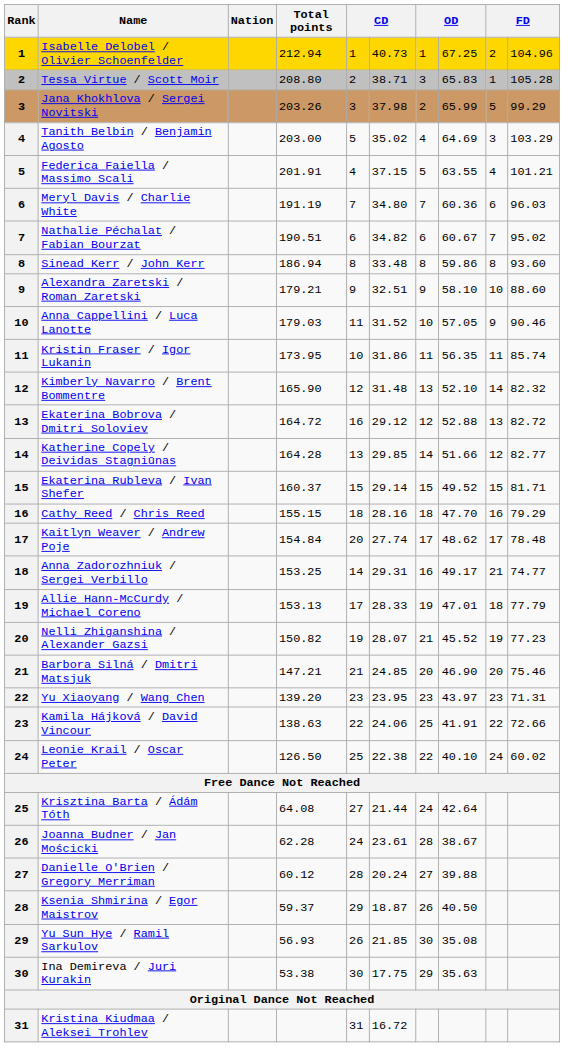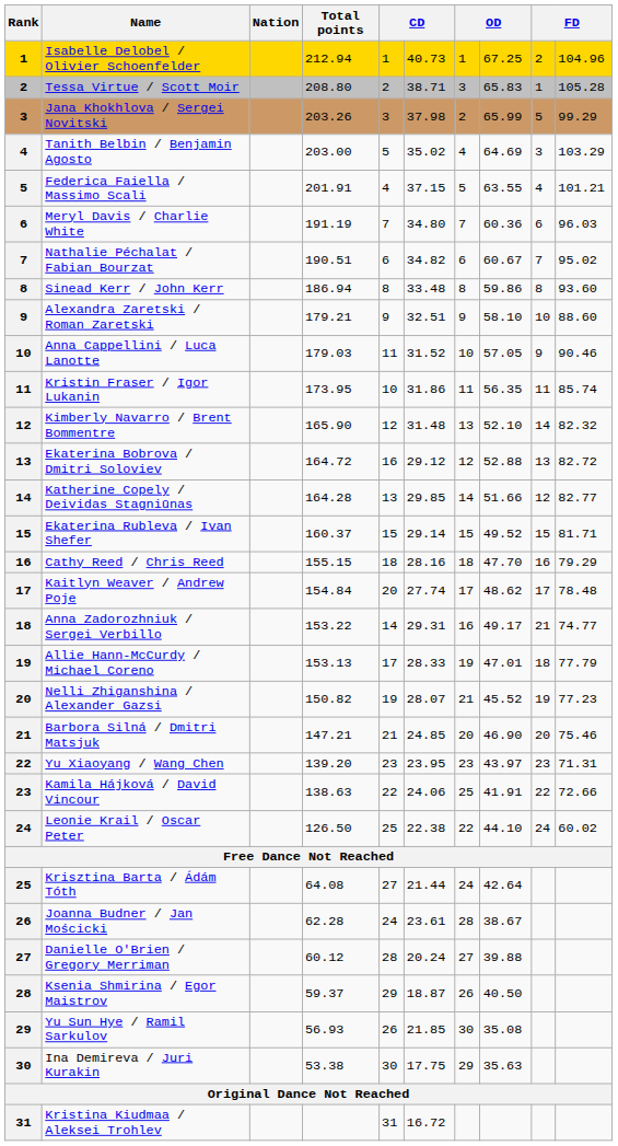 <table class="wikitable sortable">
 <tr>
 <th>Rank</th>
 <th>Name</th>
 <th>Nation</th>
 <th>Total points</th>
 <th colspan="2" width="80px"><a href='#'>CD</a></th>
 <th colspan="2" width="80px"><a href='#'>OD</a></th>
 <th colspan="2" width="80px"><a href='#'>FD</a></th>
 </tr>
 <tr bgcolor=gold>
 <td align=center><strong>1</strong></td>
 <td><a href='#'>Isabelle Delobel</a> / <a href='#'>Olivier Schoenfelder</a></td>
 <td></td>
 <td>212.94</td>
 <td>1</td>
 <td>40.73</td>
 <td>1</td>
 <td>67.25</td>
 <td>2</td>
 <td>104.96</td>
 </tr>
 <tr bgcolor=silver>
 <td align=center><strong>2</strong></td>
 <td><a href='#'>Tessa Virtue</a> / <a href='#'>Scott Moir</a></td>
 <td></td>
 <td>208.80</td>
 <td>2</td>
 <td>38.71</td>
 <td>3</td>
 <td>65.83</td>
 <td>1</td>
 <td>105.28</td>
 </tr>
 <tr bgcolor=cc9966>
 <td align=center><strong>3</strong></td>
 <td><a href='#'>Jana Khokhlova</a> / <a href='#'>Sergei Novitski</a></td>
 <td></td>
 <td>203.26</td>
 <td>3</td>
 <td>37.98</td>
 <td>2</td>
 <td>65.99</td>
 <td>5</td>
 <td>99.29</td>
 </tr>
 <tr>
 <th>4</th>
 <td><a href='#'>Tanith Belbin</a> / <a href='#'>Benjamin Agosto</a></td>
 <td></td>
 <td>203.00</td>
 <td>5</td>
 <td>35.02</td>
 <td>4</td>
 <td>64.69</td>
 <td>3</td>
 <td>103.29</td>
 </tr>
 <tr>
 <th>5</th>
 <td><a href='#'>Federica Faiella</a> / <a href='#'>Massimo Scali</a></td>
 <td></td>
 <td>201.91</td>
 <td>4</td>
 <td>37.15</td>
 <td>5</td>
 <td>63.55</td>
 <td>4</td>
 <td>101.21</td>
 </tr>
 <tr>
 <th>6</th>
 <td><a href='#'>Meryl Davis</a> / <a href='#'>Charlie White</a></td>
 <td></td>
 <td>191.19</td>
 <td>7</td>
 <td>34.80</td>
 <td>7</td>
 <td>60.36</td>
 <td>6</td>
 <td>96.03</td>
 </tr>
 <tr>
 <th>7</th>
 <td><a href='#'>Nathalie Péchalat</a> / <a href='#'>Fabian Bourzat</a></td>
 <td></td>
 <td>190.51</td>
 <td>6</td>
 <td>34.82</td>
 <td>6</td>
 <td>60.67</td>
 <td>7</td>
 <td>95.02</td>
 </tr>
 <tr>
 <th>8</th>
 <td><a href='#'>Sinead Kerr</a> / <a href='#'>John Kerr</a></td>
 <td></td>
 <td>186.94</td>
 <td>8</td>
 <td>33.48</td>
 <td>8</td>
 <td>59.86</td>
 <td>8</td>
 <td>93.60</td>
 </tr>
 <tr>
 <th>9</th>
 <td><a href='#'>Alexandra Zaretski</a> / <a href='#'>Roman Zaretski</a></td>
 <td></td>
 <td>179.21</td>
 <td>9</td>
 <td>32.51</td>
 <td>9</td>
 <td>58.10</td>
 <td>10</td>
 <td>88.60</td>
 </tr>
 <tr>
 <th>10</th>
 <td><a href='#'>Anna Cappellini</a> / <a href='#'>Luca Lanotte</a></td>
 <td></td>
 <td>179.03</td>
 <td>11</td>
 <td>31.52</td>
 <td>10</td>
 <td>57.05</td>
 <td>9</td>
 <td>90.46</td>
 </tr>
 <tr>
 <th>11</th>
 <td><a href='#'>Kristin Fraser</a> / <a href='#'>Igor Lukanin</a></td>
 <td></td>
 <td>173.95</td>
 <td>10</td>
 <td>31.86</td>
 <td>11</td>
 <td>56.35</td>
 <td>11</td>
 <td>85.74</td>
 </tr>
 <tr>
 <th>12</th>
 <td><a href='#'>Kimberly Navarro</a> / <a href='#'>Brent Bommentre</a></td>
 <td></td>
 <td>165.90</td>
 <td>12</td>
 <td>31.48</td>
 <td>13</td>
 <td>52.10</td>
 <td>14</td>
 <td>82.32</td>
 </tr>
 <tr>
 <th>13</th>
 <td><a href='#'>Ekaterina Bobrova</a> / <a href='#'>Dmitri Soloviev</a></td>
 <td></td>
 <td>164.72</td>
 <td>16</td>
 <td>29.12</td>
 <td>12</td>
 <td>52.88</td>
 <td>13</td>
 <td>82.72</td>
 </tr>
 <tr>
 <th>14</th>
 <td><a href='#'>Katherine Copely</a> / <a href='#'>Deividas Stagniūnas</a></td>
 <td></td>
 <td>164.28</td>
 <td>13</td>
 <td>29.85</td>
 <td>14</td>
 <td>51.66</td>
 <td>12</td>
 <td>82.77</td>
 </tr>
 <tr>
 <th>15</th>
 <td><a href='#'>Ekaterina Rubleva</a> / <a href='#'>Ivan Shefer</a></td>
 <td></td>
 <td>160.37</td>
 <td>15</td>
 <td>29.14</td>
 <td>15</td>
 <td>49.52</td>
 <td>15</td>
 <td>81.71</td>
 </tr>
 <tr>
 <th>16</th>
 <td><a href='#'>Cathy Reed</a> / <a href='#'>Chris Reed</a></td>
 <td></td>
 <td>155.15</td>
 <td>18</td>
 <td>28.16</td>
 <td>18</td>
 <td>47.70</td>
 <td>16</td>
 <td>79.29</td>
 </tr>
 <tr>
 <th>17</th>
 <td><a href='#'>Kaitlyn Weaver</a> / <a href='#'>Andrew Poje</a></td>
 <td></td>
 <td>154.84</td>
 <td>20</td>
 <td>27.74</td>
 <td>17</td>
 <td>48.62</td>
 <td>17</td>
 <td>78.48</td>
 </tr>
 <tr>
 <th>18</th>
 <td><a href='#'>Anna Zadorozhniuk</a> / <a href='#'>Sergei Verbillo</a></td>
 <td></td>
-<td>153.25</td>
+<td>153.22</td>
 <td>14</td>
 <td>29.31</td>
 <td>16</td>
 <td>49.17</td>
 <td>21</td>
 <td>74.77</td>
 </tr>
 <tr>
 <th>19</th>
 <td><a href='#'>Allie Hann-McCurdy</a> / <a href='#'>Michael Coreno</a></td>
 <td></td>
 <td>153.13</td>
 <td>17</td>
 <td>28.33</td>
 <td>19</td>
 <td>47.01</td>
 <td>18</td>
 <td>77.79</td>
 </tr>
 <tr>
 <th>20</th>
 <td><a href='#'>Nelli Zhiganshina</a> / <a href='#'>Alexander Gazsi</a></td>
 <td></td>
 <td>150.82</td>
 <td>19</td>
 <td>28.07</td>
 <td>21</td>
 <td>45.52</td>
 <td>19</td>
 <td>77.23</td>
 </tr>
 <tr>
 <th>21</th>
 <td><a href='#'>Barbora Silná</a> / <a href='#'>Dmitri Matsjuk</a></td>
 <td></td>
 <td>147.21</td>
 <td>21</td>
 <td>24.85</td>
 <td>20</td>
 <td>46.90</td>
 <td>20</td>
 <td>75.46</td>
 </tr>
 <tr>
 <th>22</th>
 <td><a href='#'>Yu Xiaoyang</a> / <a href='#'>Wang Chen</a></td>
 <td></td>
 <td>139.20</td>
 <td>23</td>
 <td>23.95</td>
 <td>23</td>
 <td>43.97</td>
 <td>23</td>
 <td>71.31</td>
 </tr>
 <tr>
 <th>23</th>
 <td><a href='#'>Kamila Hájková</a> / <a href='#'>David Vincour</a></td>
 <td></td>
 <td>138.63</td>
 <td>22</td>
 <td>24.06</td>
 <td>25</td>
 <td>41.91</td>
 <td>22</td>
 <td>72.66</td>
 </tr>
 <tr>
 <th>24</th>
 <td><a href='#'>Leonie Krail</a> / <a href='#'>Oscar Peter</a></td>
 <td></td>
 <td>126.50</td>
 <td>25</td>
 <td>22.38</td>
 <td>22</td>
-<td>40.10</td>
+<td>44.10</td>
 <td>24</td>
 <td>60.02</td>
 </tr>
 <tr>
 <th colspan=10>Free Dance Not Reached</th>
 </tr>
 <tr>
 <th>25</th>
 <td><a href='#'>Krisztina Barta</a> / <a href='#'>Ádám Tóth</a></td>
 <td></td>
 <td>64.08</td>
 <td>27</td>
 <td>21.44</td>
 <td>24</td>
 <td>42.64</td>
 <td></td>
 <td></td>
 </tr>
 <tr>
 <th>26</th>
 <td><a href='#'>Joanna Budner</a> / <a href='#'>Jan Mościcki</a></td>
 <td></td>
 <td>62.28</td>
 <td>24</td>
 <td>23.61</td>
 <td>28</td>
 <td>38.67</td>
 <td></td>
 <td></td>
 </tr>
 <tr>
 <th>27</th>
 <td><a href='#'>Danielle O'Brien</a> / <a href='#'>Gregory Merriman</a></td>
 <td></td>
 <td>60.12</td>
 <td>28</td>
 <td>20.24</td>
 <td>27</td>
 <td>39.88</td>
 <td></td>
 <td></td>
 </tr>
 <tr>
 <th>28</th>
 <td><a href='#'>Ksenia Shmirina</a> / <a href='#'>Egor Maistrov</a></td>
 <td></td>
 <td>59.37</td>
 <td>29</td>
 <td>18.87</td>
 <td>26</td>
 <td>40.50</td>
 <td></td>
 <td></td>
 </tr>
 <tr>
 <th>29</th>
 <td><a href='#'>Yu Sun Hye</a> / <a href='#'>Ramil Sarkulov</a></td>
 <td></td>
 <td>56.93</td>
 <td>26</td>
 <td>21.85</td>
 <td>30</td>
 <td>35.08</td>
 <td></td>
 <td></td>
 </tr>
 <tr>
 <th>30</th>
 <td>Ina Demireva / <a href='#'>Juri Kurakin</a></td>
 <td></td>
 <td>53.38</td>
 <td>30</td>
 <td>17.75</td>
 <td>29</td>
 <td>35.63</td>
 <td></td>
 <td></td>
 </tr>
 <tr>
 <th colspan=10>Original Dance Not Reached</th>
 </tr>
 <tr>
 <th>31</th>
 <td><a href='#'>Kristina Kiudmaa</a> / <a href='#'>Aleksei Trohlev</a></td>
 <td></td>
 <td></td>
 <td>31</td>
 <td>16.72</td>
 <td></td>
 <td></td>
 <td></td>
 <td></td>
 </tr>
 </table>
